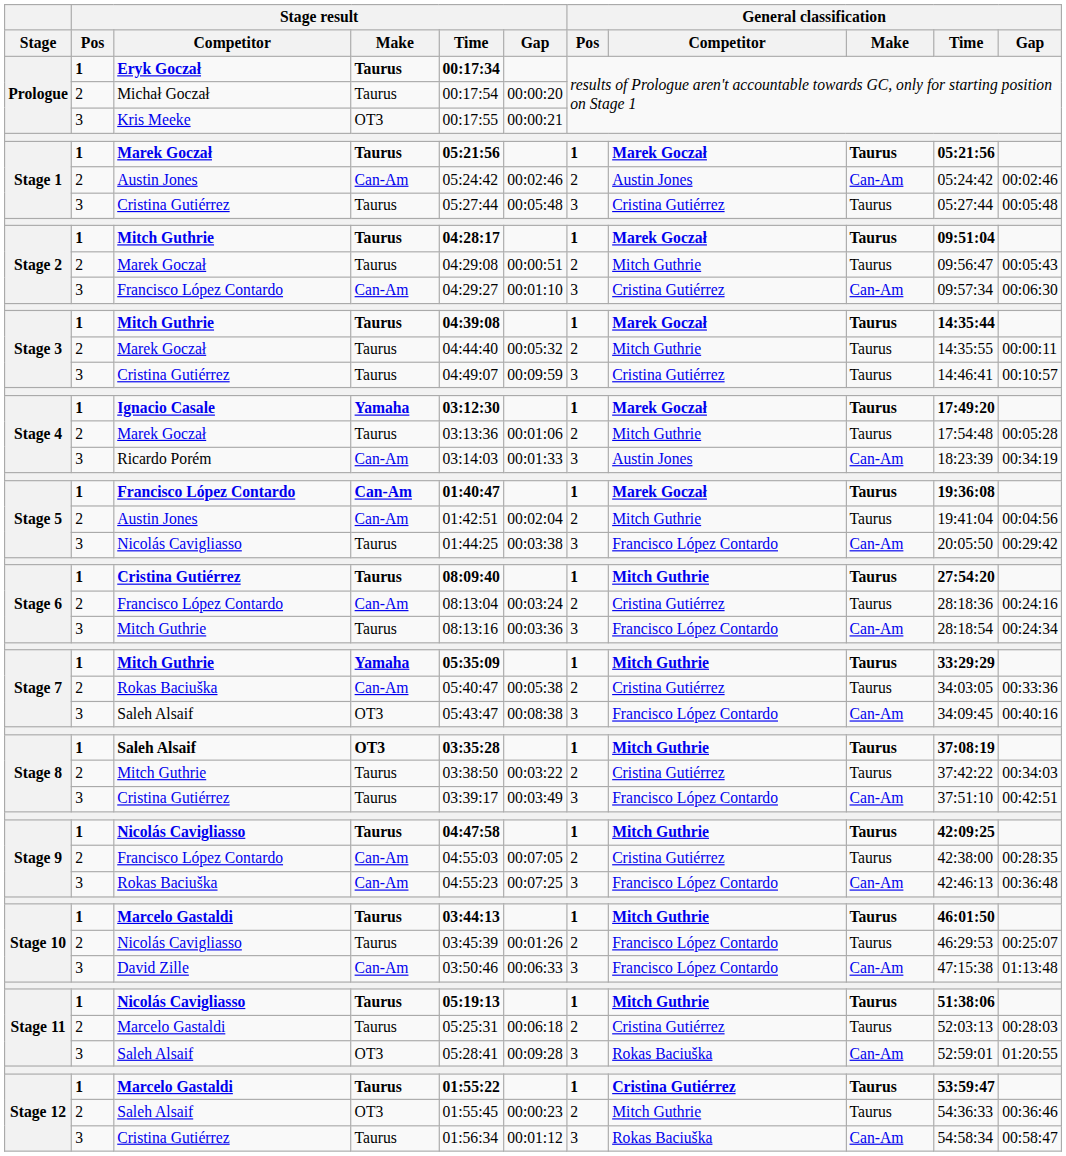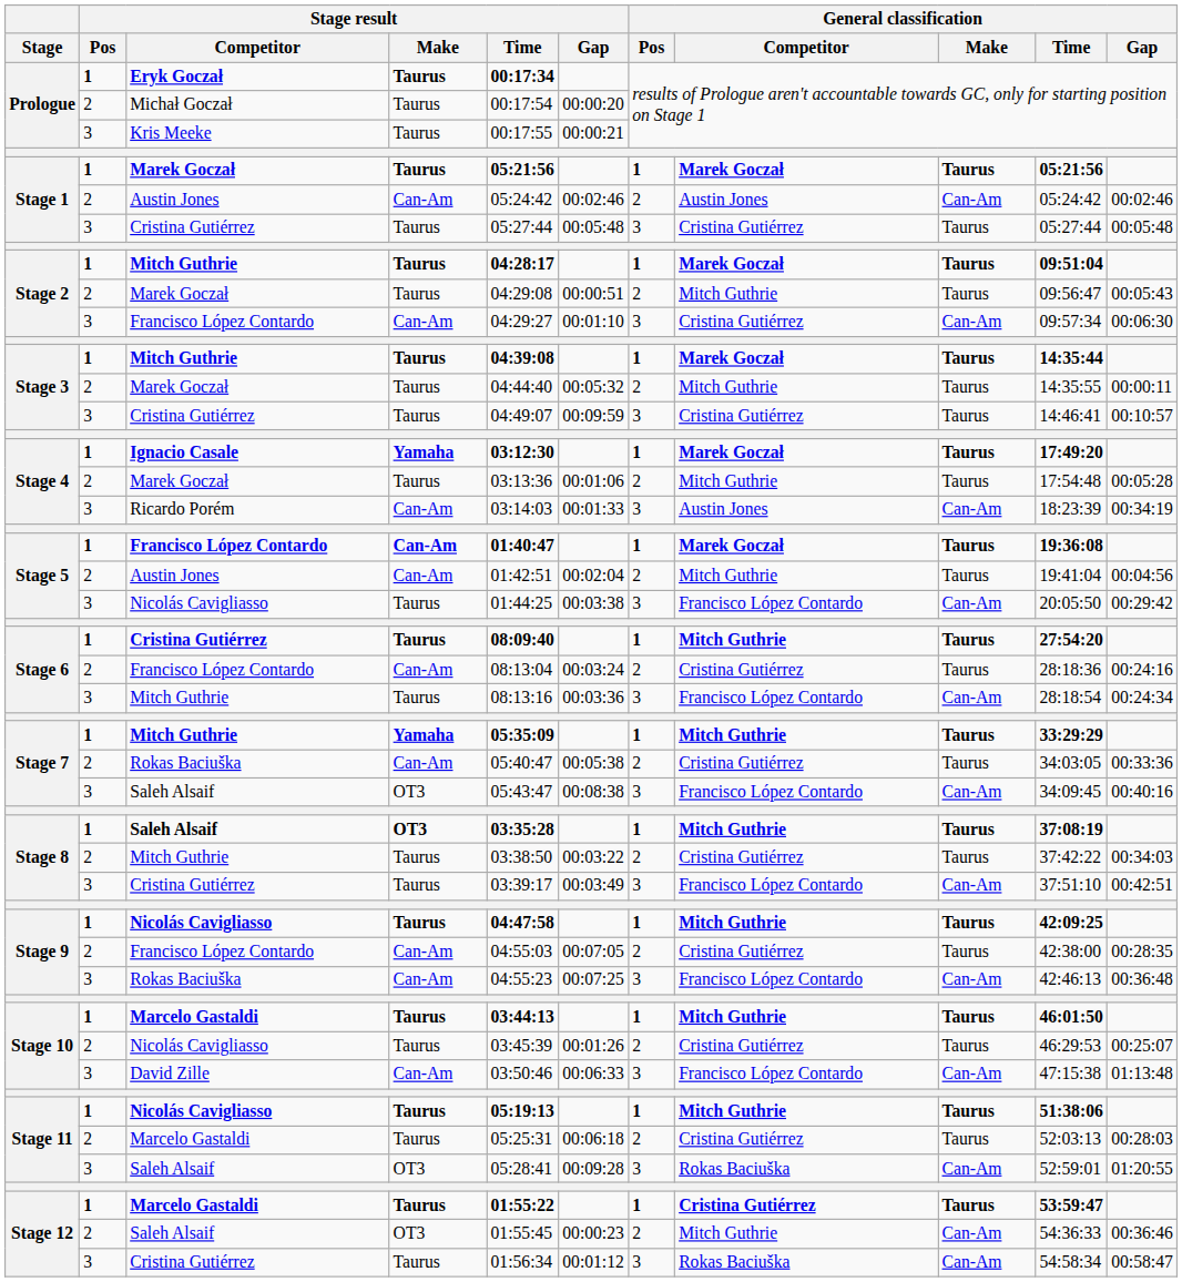 <table class="wikitable" style="font-size:85%;">
 <tr>
 <th></th>
 <th colspan=5>Stage result</th>
 <th colspan=5>General classification</th>
 </tr>
 <tr>
 <th width="40px">Stage</th>
 <th width="30px">Pos</th>
 <th width="200px">Competitor</th>
 <th width="70px">Make</th>
 <th width="40px">Time</th>
 <th width="40px">Gap</th>
 <th width="30px">Pos</th>
 <th width="200px">Competitor</th>
 <th width="70px">Make</th>
 <th width="40px">Time</th>
 <th width="40px">Gap</th>
 </tr>
 <tr>
 <th rowspan=3>Prologue</th>
 <td><strong>1</strong></td>
 <td><strong> <a href='#'>Eryk Goczał</a></strong></td>
 <td><strong>Taurus</strong></td>
 <td><strong>00:17:34</strong></td>
 <td></td>
 <td colspan=5 rowspan=3><em>results of Prologue aren't accountable towards GC, only for starting position on Stage 1</em></td>
 </tr>
 <tr>
 <td>2</td>
 <td> Michał Goczał</td>
 <td>Taurus</td>
 <td>00:17:54</td>
 <td>00:00:20</td>
 </tr>
 <tr>
 <td>3</td>
 <td> <a href='#'>Kris Meeke</a></td>
-<td>OT3</td>
+<td>Taurus</td>
 <td>00:17:55</td>
 <td>00:00:21</td>
 </tr>
 <tr>
 <th colspan=11></th>
 </tr>
 <tr>
 <th rowspan="3">Stage 1</th>
 <td><strong>1</strong></td>
 <td><strong> <a href='#'>Marek Goczał</a></strong></td>
 <td><strong>Taurus</strong></td>
 <td><strong>05:21:56</strong></td>
 <td></td>
 <td><strong>1</strong></td>
 <td><strong> <a href='#'>Marek Goczał</a></strong></td>
 <td><strong>Taurus</strong></td>
 <td><strong>05:21:56</strong></td>
 <td></td>
 </tr>
 <tr>
 <td>2</td>
 <td> <a href='#'>Austin Jones</a></td>
 <td><a href='#'>Can-Am</a></td>
 <td>05:24:42</td>
 <td>00:02:46</td>
 <td>2</td>
 <td> <a href='#'>Austin Jones</a></td>
 <td><a href='#'>Can-Am</a></td>
 <td>05:24:42</td>
 <td>00:02:46</td>
 </tr>
 <tr>
 <td>3</td>
 <td> <a href='#'>Cristina Gutiérrez</a></td>
 <td>Taurus</td>
 <td>05:27:44</td>
 <td>00:05:48</td>
 <td>3</td>
 <td> <a href='#'>Cristina Gutiérrez</a></td>
 <td>Taurus</td>
 <td>05:27:44</td>
 <td>00:05:48</td>
 </tr>
 <tr>
 <th colspan="11"></th>
 </tr>
 <tr>
 <th rowspan="3">Stage 2</th>
 <td><strong>1</strong></td>
 <td><strong> <a href='#'>Mitch Guthrie</a></strong></td>
 <td><strong>Taurus</strong></td>
 <td><strong>04:28:17</strong></td>
 <td></td>
 <td><strong>1</strong></td>
 <td><strong> <a href='#'>Marek Goczał</a></strong></td>
 <td><strong>Taurus</strong></td>
 <td><strong>09:51:04</strong></td>
 <td></td>
 </tr>
 <tr>
 <td>2</td>
 <td> <a href='#'>Marek Goczał</a></td>
 <td>Taurus</td>
 <td>04:29:08</td>
 <td>00:00:51</td>
 <td>2</td>
 <td> <a href='#'>Mitch Guthrie</a></td>
 <td>Taurus</td>
 <td>09:56:47</td>
 <td>00:05:43</td>
 </tr>
 <tr>
 <td>3</td>
 <td> <a href='#'>Francisco López Contardo</a></td>
 <td><a href='#'>Can-Am</a></td>
 <td>04:29:27</td>
 <td>00:01:10</td>
 <td>3</td>
 <td> <a href='#'>Cristina Gutiérrez</a></td>
 <td><a href='#'>Can-Am</a></td>
 <td>09:57:34</td>
 <td>00:06:30</td>
 </tr>
 <tr>
 <th colspan="11"></th>
 </tr>
 <tr>
 <th rowspan="3">Stage 3</th>
 <td><strong>1</strong></td>
 <td><strong> <a href='#'>Mitch Guthrie</a></strong></td>
 <td><strong>Taurus</strong></td>
 <td><strong>04:39:08</strong></td>
 <td></td>
 <td><strong>1</strong></td>
 <td><strong> <a href='#'>Marek Goczał</a></strong></td>
 <td><strong>Taurus</strong></td>
 <td><strong>14:35:44</strong></td>
 <td></td>
 </tr>
 <tr>
 <td>2</td>
 <td> <a href='#'>Marek Goczał</a></td>
 <td>Taurus</td>
 <td>04:44:40</td>
 <td>00:05:32</td>
 <td>2</td>
 <td> <a href='#'>Mitch Guthrie</a></td>
 <td>Taurus</td>
 <td>14:35:55</td>
 <td>00:00:11</td>
 </tr>
 <tr>
 <td>3</td>
 <td> <a href='#'>Cristina Gutiérrez</a></td>
 <td>Taurus</td>
 <td>04:49:07</td>
 <td>00:09:59</td>
 <td>3</td>
 <td> <a href='#'>Cristina Gutiérrez</a></td>
 <td>Taurus</td>
 <td>14:46:41</td>
 <td>00:10:57</td>
 </tr>
 <tr>
 <th colspan="11"></th>
 </tr>
 <tr>
 <th rowspan="3">Stage 4</th>
 <td><strong>1</strong></td>
 <td><strong> <a href='#'>Ignacio Casale</a></strong></td>
 <td><strong><a href='#'>Yamaha</a></strong></td>
 <td><strong>03:12:30</strong></td>
 <td></td>
 <td><strong>1</strong></td>
 <td><strong> <a href='#'>Marek Goczał</a></strong></td>
 <td><strong>Taurus</strong></td>
 <td><strong>17:49:20</strong></td>
 <td></td>
 </tr>
 <tr>
 <td>2</td>
 <td> <a href='#'>Marek Goczał</a></td>
 <td>Taurus</td>
 <td>03:13:36</td>
 <td>00:01:06</td>
 <td>2</td>
 <td> <a href='#'>Mitch Guthrie</a></td>
 <td>Taurus</td>
 <td>17:54:48</td>
 <td>00:05:28</td>
 </tr>
 <tr>
 <td>3</td>
 <td> Ricardo Porém</td>
 <td><a href='#'>Can-Am</a></td>
 <td>03:14:03</td>
 <td>00:01:33</td>
 <td>3</td>
 <td> <a href='#'>Austin Jones</a></td>
 <td><a href='#'>Can-Am</a></td>
 <td>18:23:39</td>
 <td>00:34:19</td>
 </tr>
 <tr>
 <th colspan="11"></th>
 </tr>
 <tr>
 <th rowspan="3">Stage 5</th>
 <td><strong>1</strong></td>
 <td><strong> <a href='#'>Francisco López Contardo</a></strong></td>
 <td><strong><a href='#'>Can-Am</a></strong></td>
 <td><strong>01:40:47</strong></td>
 <td></td>
 <td><strong>1</strong></td>
 <td><strong> <a href='#'>Marek Goczał</a></strong></td>
 <td><strong>Taurus</strong></td>
 <td><strong>19:36:08</strong></td>
 <td></td>
 </tr>
 <tr>
 <td>2</td>
 <td> <a href='#'>Austin Jones</a></td>
 <td><a href='#'>Can-Am</a></td>
 <td>01:42:51</td>
 <td>00:02:04</td>
 <td>2</td>
 <td> <a href='#'>Mitch Guthrie</a></td>
 <td>Taurus</td>
 <td>19:41:04</td>
 <td>00:04:56</td>
 </tr>
 <tr>
 <td>3</td>
 <td> <a href='#'>Nicolás Cavigliasso</a></td>
 <td>Taurus</td>
 <td>01:44:25</td>
 <td>00:03:38</td>
 <td>3</td>
 <td> <a href='#'>Francisco López Contardo</a></td>
 <td><a href='#'>Can-Am</a></td>
 <td>20:05:50</td>
 <td>00:29:42</td>
 </tr>
 <tr>
 <th colspan="11"></th>
 </tr>
 <tr>
 <th rowspan="3">Stage 6</th>
 <td><strong>1</strong></td>
 <td><strong> <a href='#'>Cristina Gutiérrez</a></strong></td>
 <td><strong>Taurus</strong></td>
 <td><strong>08:09:40</strong></td>
 <td></td>
 <td><strong>1</strong></td>
 <td><strong> <a href='#'>Mitch Guthrie</a></strong></td>
 <td><strong>Taurus</strong></td>
 <td><strong>27:54:20</strong></td>
 <td></td>
 </tr>
 <tr>
 <td>2</td>
 <td> <a href='#'>Francisco López Contardo</a></td>
 <td><a href='#'>Can-Am</a></td>
 <td>08:13:04</td>
 <td>00:03:24</td>
 <td>2</td>
 <td> <a href='#'>Cristina Gutiérrez</a></td>
 <td>Taurus</td>
 <td>28:18:36</td>
 <td>00:24:16</td>
 </tr>
 <tr>
 <td>3</td>
 <td> <a href='#'>Mitch Guthrie</a></td>
 <td>Taurus</td>
 <td>08:13:16</td>
 <td>00:03:36</td>
 <td>3</td>
 <td> <a href='#'>Francisco López Contardo</a></td>
 <td><a href='#'>Can-Am</a></td>
 <td>28:18:54</td>
 <td>00:24:34</td>
 </tr>
 <tr>
 <th colspan="11"></th>
 </tr>
 <tr>
 <th rowspan="3">Stage 7</th>
 <td><strong>1</strong></td>
 <td><strong> <a href='#'>Mitch Guthrie</a></strong></td>
 <td><strong><a href='#'>Yamaha</a></strong></td>
 <td><strong>05:35:09</strong></td>
 <td></td>
 <td><strong>1</strong></td>
 <td><strong> <a href='#'>Mitch Guthrie</a></strong></td>
 <td><strong>Taurus</strong></td>
 <td><strong>33:29:29</strong></td>
 <td></td>
 </tr>
 <tr>
 <td>2</td>
 <td> <a href='#'>Rokas Baciuška</a></td>
 <td><a href='#'>Can-Am</a></td>
 <td>05:40:47</td>
 <td>00:05:38</td>
 <td>2</td>
 <td> <a href='#'>Cristina Gutiérrez</a></td>
 <td>Taurus</td>
 <td>34:03:05</td>
 <td>00:33:36</td>
 </tr>
 <tr>
 <td>3</td>
 <td> Saleh Alsaif </td>
 <td>OT3</td>
 <td>05:43:47</td>
 <td>00:08:38</td>
 <td>3</td>
 <td> <a href='#'>Francisco López Contardo</a></td>
 <td><a href='#'>Can-Am</a></td>
 <td>34:09:45</td>
 <td>00:40:16</td>
 </tr>
 <tr>
 <th colspan="11"></th>
 </tr>
 <tr>
 <th rowspan="3">Stage 8</th>
 <td><strong>1</strong></td>
 <td><strong> Saleh Alsaif</strong></td>
 <td><strong>OT3</strong></td>
 <td><strong>03:35:28</strong></td>
 <td></td>
 <td><strong>1</strong></td>
 <td><strong> <a href='#'>Mitch Guthrie</a></strong></td>
 <td><strong>Taurus</strong></td>
 <td><strong>37:08:19</strong></td>
 <td></td>
 </tr>
 <tr>
 <td>2</td>
 <td> <a href='#'>Mitch Guthrie</a></td>
 <td>Taurus</td>
 <td>03:38:50</td>
 <td>00:03:22</td>
 <td>2</td>
 <td> <a href='#'>Cristina Gutiérrez</a></td>
 <td>Taurus</td>
 <td>37:42:22</td>
 <td>00:34:03</td>
 </tr>
 <tr>
 <td>3</td>
 <td> <a href='#'>Cristina Gutiérrez</a></td>
 <td>Taurus</td>
 <td>03:39:17</td>
 <td>00:03:49</td>
 <td>3</td>
 <td> <a href='#'>Francisco López Contardo</a></td>
 <td><a href='#'>Can-Am</a></td>
 <td>37:51:10</td>
 <td>00:42:51</td>
 </tr>
 <tr>
 <th colspan=11></th>
 </tr>
 <tr>
 <th rowspan="3">Stage 9</th>
 <td><strong>1</strong></td>
 <td><strong> <a href='#'>Nicolás Cavigliasso</a></strong></td>
 <td><strong>Taurus</strong></td>
 <td><strong>04:47:58</strong></td>
 <td></td>
 <td><strong>1</strong></td>
 <td><strong> <a href='#'>Mitch Guthrie</a></strong></td>
 <td><strong>Taurus</strong></td>
 <td><strong>42:09:25</strong></td>
 <td></td>
 </tr>
 <tr>
 <td>2</td>
 <td> <a href='#'>Francisco López Contardo</a></td>
 <td><a href='#'>Can-Am</a></td>
 <td>04:55:03</td>
 <td>00:07:05</td>
 <td>2</td>
 <td> <a href='#'>Cristina Gutiérrez</a></td>
 <td>Taurus</td>
 <td>42:38:00</td>
 <td>00:28:35</td>
 </tr>
 <tr>
 <td>3</td>
 <td> <a href='#'>Rokas Baciuška</a></td>
 <td><a href='#'>Can-Am</a></td>
 <td>04:55:23</td>
 <td>00:07:25</td>
 <td>3</td>
 <td> <a href='#'>Francisco López Contardo</a></td>
 <td><a href='#'>Can-Am</a></td>
 <td>42:46:13</td>
 <td>00:36:48</td>
 </tr>
 <tr>
 <th colspan=11></th>
 </tr>
 <tr>
 <th rowspan="3">Stage 10</th>
 <td><strong>1</strong></td>
 <td><strong> <a href='#'>Marcelo Gastaldi</a></strong></td>
 <td><strong>Taurus</strong></td>
 <td><strong>03:44:13</strong></td>
 <td></td>
 <td><strong>1</strong></td>
 <td><strong> <a href='#'>Mitch Guthrie</a></strong></td>
 <td><strong>Taurus</strong></td>
 <td><strong>46:01:50</strong></td>
 <td></td>
 </tr>
 <tr>
 <td>2</td>
 <td> <a href='#'>Nicolás Cavigliasso</a></td>
 <td>Taurus</td>
 <td>03:45:39</td>
 <td>00:01:26</td>
 <td>2</td>
-<td> <a href='#'>Francisco López Contardo</a></td>
+<td> <a href='#'>Cristina Gutiérrez</a></td>
 <td>Taurus</td>
 <td>46:29:53</td>
 <td>00:25:07</td>
 </tr>
 <tr>
 <td>3</td>
 <td> <a href='#'>David Zille</a></td>
 <td><a href='#'>Can-Am</a></td>
 <td>03:50:46</td>
 <td>00:06:33</td>
 <td>3</td>
 <td> <a href='#'>Francisco López Contardo</a></td>
 <td><a href='#'>Can-Am</a></td>
 <td>47:15:38</td>
 <td>01:13:48</td>
 </tr>
 <tr>
 <th colspan=11></th>
 </tr>
 <tr>
 <th rowspan="3">Stage 11</th>
 <td><strong>1</strong></td>
 <td><strong> <a href='#'>Nicolás Cavigliasso</a></strong></td>
 <td><strong>Taurus</strong></td>
 <td><strong>05:19:13</strong></td>
 <td></td>
 <td><strong>1</strong></td>
 <td><strong> <a href='#'>Mitch Guthrie</a></strong></td>
 <td><strong>Taurus</strong></td>
 <td><strong>51:38:06</strong></td>
 <td></td>
 </tr>
 <tr>
 <td>2</td>
 <td> <a href='#'>Marcelo Gastaldi</a></td>
 <td>Taurus</td>
 <td>05:25:31</td>
 <td>00:06:18</td>
 <td>2</td>
 <td> <a href='#'>Cristina Gutiérrez</a></td>
 <td>Taurus</td>
 <td>52:03:13</td>
 <td>00:28:03</td>
 </tr>
 <tr>
 <td>3</td>
 <td> <a href='#'>Saleh Alsaif</a></td>
 <td>OT3</td>
 <td>05:28:41</td>
 <td>00:09:28</td>
 <td>3</td>
 <td> <a href='#'>Rokas Baciuška</a></td>
 <td><a href='#'>Can-Am</a></td>
 <td>52:59:01</td>
 <td>01:20:55</td>
 </tr>
 <tr>
 <th colspan=11></th>
 </tr>
 <tr>
 <th rowspan="3">Stage 12</th>
 <td><strong>1</strong></td>
 <td><strong> <a href='#'>Marcelo Gastaldi</a></strong></td>
 <td><strong>Taurus</strong></td>
 <td><strong>01:55:22</strong></td>
 <td></td>
 <td><strong>1</strong></td>
 <td><strong> <a href='#'>Cristina Gutiérrez</a></strong></td>
 <td><strong>Taurus</strong></td>
 <td><strong>53:59:47</strong></td>
 <td></td>
 </tr>
 <tr>
 <td>2</td>
 <td> <a href='#'>Saleh Alsaif</a></td>
 <td>OT3</td>
 <td>01:55:45</td>
 <td>00:00:23</td>
 <td>2</td>
 <td> <a href='#'>Mitch Guthrie</a></td>
-<td>Taurus</td>
+<td><a href='#'>Can-Am</a></td>
 <td>54:36:33</td>
 <td>00:36:46</td>
 </tr>
 <tr>
 <td>3</td>
 <td> <a href='#'>Cristina Gutiérrez</a></td>
 <td>Taurus</td>
 <td>01:56:34</td>
 <td>00:01:12</td>
 <td>3</td>
 <td> <a href='#'>Rokas Baciuška</a></td>
 <td><a href='#'>Can-Am</a></td>
 <td>54:58:34</td>
 <td>00:58:47</td>
 </tr>
 </table>
